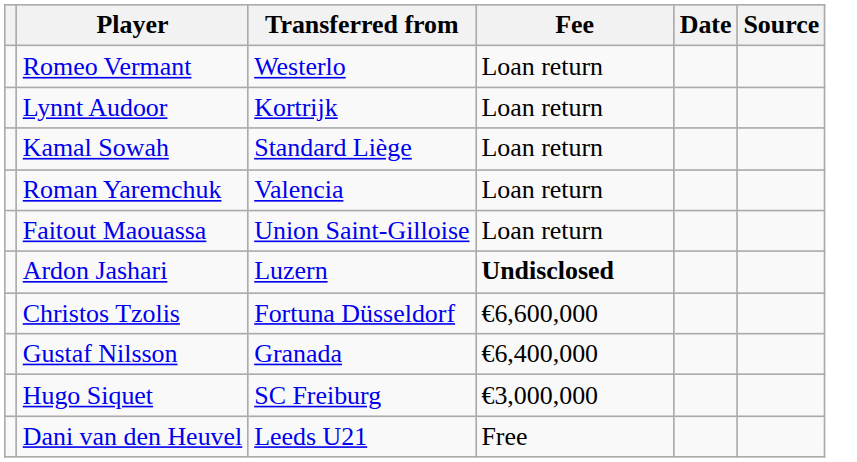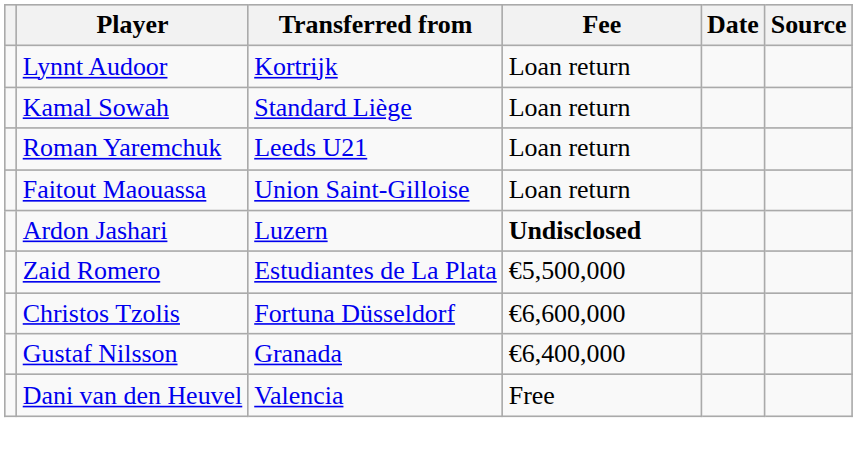 <table class="wikitable plainrowheaders sortable">
 <tr>
 <th></th>
 <th scope="col">Player</th>
 <th>Transferred from</th>
 <th style="width: 115px;">Fee</th>
 <th scope="col">Date</th>
 <th scope="col">Source</th>
-</tr>
-<tr>
-<td align="center"></td>
-<td> <a href='#'>Romeo Vermant</a></td>
-<td> <a href='#'>Westerlo</a></td>
-<td>Loan return</td>
-<td></td>
-<td></td>
 </tr>
 <tr>
 <td align="center"></td>
 <td> <a href='#'>Lynnt Audoor</a></td>
 <td> <a href='#'>Kortrijk</a></td>
 <td>Loan return</td>
 <td></td>
 <td></td>
 </tr>
 <tr>
 <td align="center"></td>
 <td> <a href='#'>Kamal Sowah</a></td>
 <td> <a href='#'>Standard Liège</a></td>
 <td>Loan return</td>
 <td></td>
 <td></td>
 </tr>
 <tr>
 <td align="center"></td>
 <td> <a href='#'>Roman Yaremchuk</a></td>
-<td> <a href='#'>Valencia</a></td>
+<td> <a href='#'>Leeds U21</a></td>
 <td>Loan return</td>
 <td></td>
 <td></td>
 </tr>
 <tr>
 <td align="center"></td>
 <td> <a href='#'>Faitout Maouassa</a></td>
 <td> <a href='#'>Union Saint-Gilloise</a></td>
 <td>Loan return</td>
 <td></td>
 <td></td>
 </tr>
 <tr>
 <td align="center"></td>
 <td> <a href='#'>Ardon Jashari</a></td>
 <td> <a href='#'>Luzern</a></td>
 <td><strong>Undisclosed</strong></td>
 <td></td>
 <td></td>
 </tr>
 <tr>
 <td align="center"></td>
+<td> <a href='#'>Zaid Romero</a></td>
+<td> <a href='#'>Estudiantes de La Plata</a></td>
+<td>€5,500,000</td>
+<td></td>
+<td></td>
+</tr>
+<tr>
+<td align="center"></td>
 <td> <a href='#'>Christos Tzolis</a></td>
 <td> <a href='#'>Fortuna Düsseldorf</a></td>
 <td>€6,600,000</td>
 <td></td>
 <td></td>
 </tr>
 <tr>
 <td align="center"></td>
 <td> <a href='#'>Gustaf Nilsson</a></td>
 <td> <a href='#'>Granada</a></td>
 <td>€6,400,000</td>
 <td></td>
 <td></td>
 </tr>
 <tr>
 <td align="center"></td>
-<td> <a href='#'>Hugo Siquet</a></td>
-<td> <a href='#'>SC Freiburg</a></td>
-<td>€3,000,000</td>
-<td></td>
-<td></td>
-</tr>
-<tr>
-<td align="center"></td>
 <td> <a href='#'>Dani van den Heuvel</a></td>
-<td> <a href='#'>Leeds U21</a></td>
+<td> <a href='#'>Valencia</a></td>
 <td>Free</td>
 <td></td>
 <td></td>
 </tr>
 </table>
